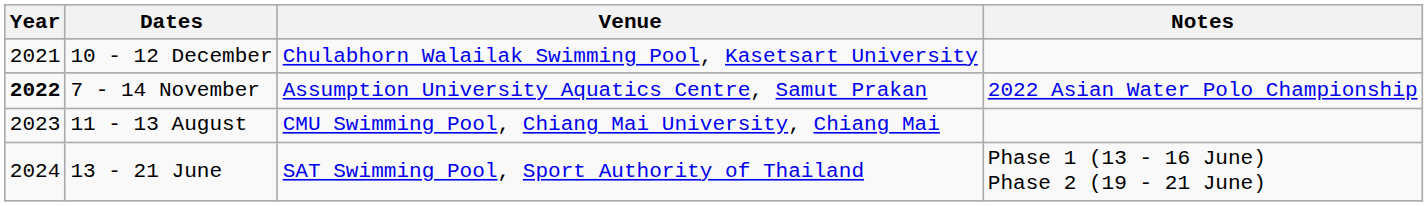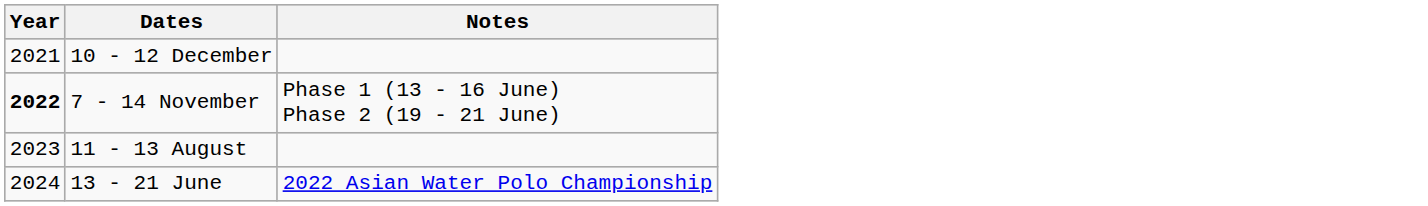 <table class="wikitable">
 <tr>
 <th>Year</th>
 <th>Dates</th>
-<th>Venue</th>
 <th>Notes</th>
 </tr>
 <tr>
 <td>2021</td>
 <td>10 - 12 December</td>
-<td><a href='#'>Chulabhorn Walailak Swimming Pool</a>, <a href='#'>Kasetsart University</a></td>
 <td></td>
 </tr>
 <tr>
 <td><strong>2022</strong></td>
 <td>7 - 14 November</td>
-<td><a href='#'>Assumption University Aquatics Centre</a>, <a href='#'>Samut Prakan</a></td>
-<td><a href='#'>2022 Asian Water Polo Championship</a></td>
+<td>Phase 1 (13 - 16 June)<br>Phase 2 (19 - 21 June)</td>
 </tr>
 <tr>
 <td>2023</td>
 <td>11 - 13 August</td>
-<td><a href='#'>CMU Swimming Pool</a>, <a href='#'>Chiang Mai University</a>, <a href='#'>Chiang Mai</a></td>
 <td></td>
 </tr>
 <tr>
 <td>2024</td>
 <td>13 - 21 June</td>
-<td><a href='#'>SAT Swimming Pool</a>, <a href='#'>Sport Authority of Thailand</a></td>
-<td>Phase 1 (13 - 16 June)<br>Phase 2 (19 - 21 June)</td>
+<td><a href='#'>2022 Asian Water Polo Championship</a></td>
 </tr>
 </table>
